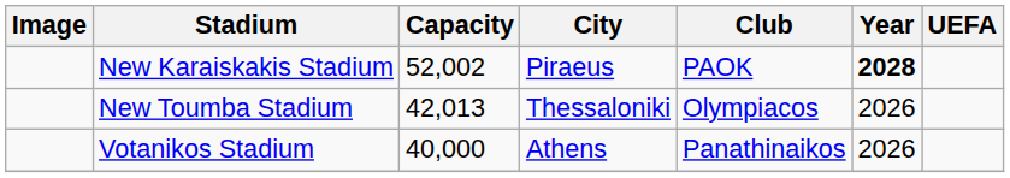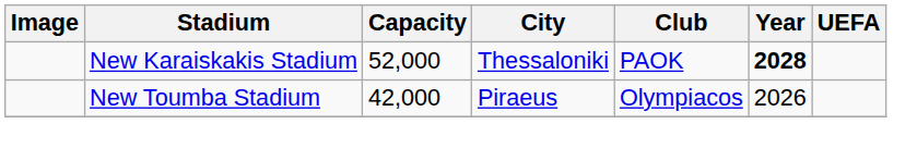 <table class="wikitable sortable">
 <tr>
 <th>Image</th>
 <th>Stadium</th>
 <th>Capacity</th>
 <th>City</th>
 <th>Club</th>
 <th>Year</th>
 <th>UEFA</th>
 </tr>
 <tr>
 <td></td>
 <td><a href='#'>New Karaiskakis Stadium</a></td>
-<td>52,002</td>
-<td><a href='#'>Piraeus</a></td>
+<td>52,000</td>
+<td><a href='#'>Thessaloniki</a></td>
 <td><a href='#'>PAOK</a></td>
 <td><strong>2028</strong></td>
 <td></td>
 </tr>
 <tr>
 <td></td>
 <td><a href='#'>New Toumba Stadium</a></td>
-<td>42,013</td>
-<td><a href='#'>Thessaloniki</a></td>
+<td>42,000</td>
+<td><a href='#'>Piraeus</a></td>
 <td><a href='#'>Olympiacos</a></td>
-<td>2026</td>
-<td></td>
-</tr>
-<tr>
-<td></td>
-<td><a href='#'>Votanikos Stadium</a></td>
-<td>40,000</td>
-<td><a href='#'>Athens</a></td>
-<td><a href='#'>Panathinaikos</a></td>
 <td>2026</td>
 <td></td>
 </tr>
 <tr>
 </tr>
 </table>
